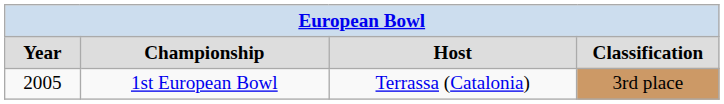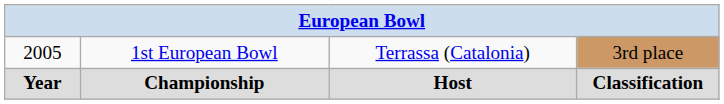 <table class="wikitable" style=font-size:90%>
 <tr align=center style="background:#ccddee;">
 <td colspan=4><strong><a href='#'>European Bowl</a></strong></td>
+</tr>
+<tr align=center>
+<td>2005</td>
+<td><a href='#'>1st European Bowl</a></td>
+<td><a href='#'>Terrassa</a> (<a href='#'>Catalonia</a>)</td>
+<td bgcolor="#CC9966" align="center"> 3rd place</td>
 </tr>
 <tr align=center bgcolor="#dddddd">
 <td width=50><strong>Year</strong></td>
 <td width=180><strong>Championship</strong></td>
 <td width=180><strong>Host</strong></td>
 <td width=100><strong>Classification</strong></td>
 </tr>
-<tr align=center>
-<td>2005</td>
-<td><a href='#'>1st European Bowl</a></td>
-<td><a href='#'>Terrassa</a> (<a href='#'>Catalonia</a>)</td>
-<td bgcolor="#CC9966" align="center"> 3rd place</td>
-</tr>
 </table>
